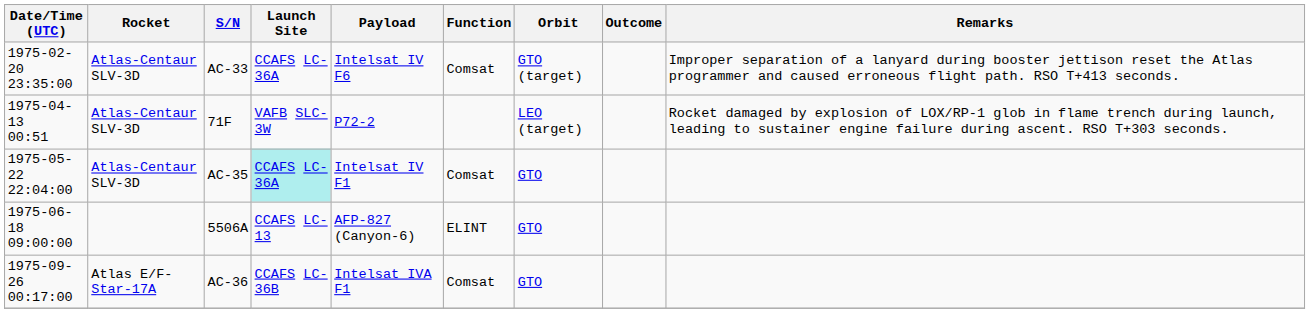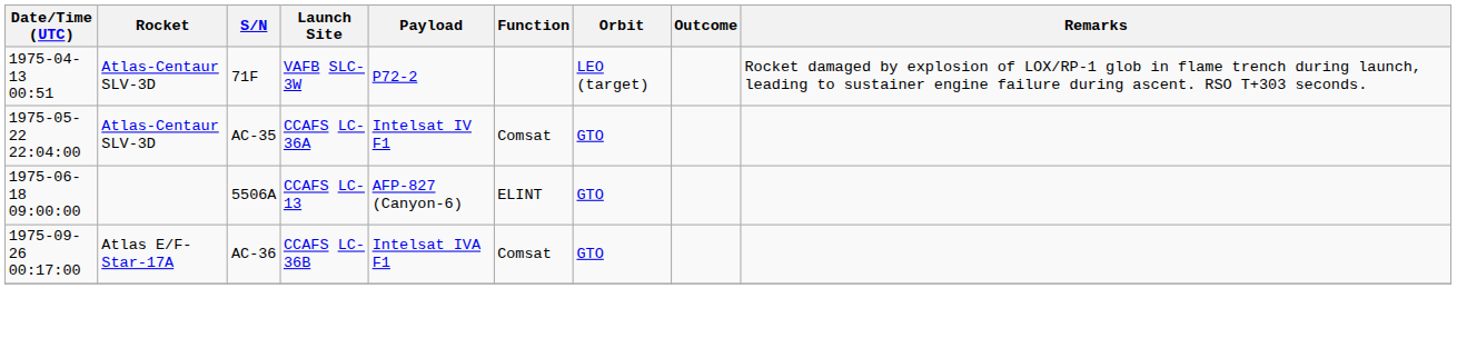 <table class="wikitable" style="margin: 1em 1em 1em 0";>
 <tr>
 <th>Date/Time<br>(<a href='#'>UTC</a>)</th>
 <th>Rocket</th>
 <th><a href='#'>S/N</a></th>
 <th>Launch Site</th>
 <th>Payload</th>
 <th>Function</th>
 <th>Orbit</th>
 <th>Outcome</th>
 <th>Remarks</th>
-</tr>
-<tr>
-<td>1975-02-20<br>23:35:00</td>
-<td><a href='#'>Atlas-Centaur</a> SLV-3D</td>
-<td>AC-33</td>
-<td><a href='#'>CCAFS</a> <a href='#'>LC-36A</a></td>
-<td><a href='#'>Intelsat IV F6</a></td>
-<td>Comsat</td>
-<td><a href='#'>GTO</a> (target)</td>
-<td></td>
-<td>Improper separation of a lanyard during booster jettison reset the Atlas programmer and caused erroneous flight path. RSO T+413 seconds.</td>
 </tr>
 <tr>
 <td>1975-04-13<br>00:51</td>
 <td><a href='#'>Atlas-Centaur</a> SLV-3D</td>
 <td>71F</td>
 <td><a href='#'>VAFB</a> <a href='#'>SLC-3W</a></td>
 <td><a href='#'>P72-2</a></td>
 <td></td>
 <td><a href='#'>LEO</a> (target)</td>
 <td></td>
 <td>Rocket damaged by explosion of LOX/RP-1 glob in flame trench during launch, leading to sustainer engine failure during ascent. RSO T+303 seconds.</td>
 </tr>
 <tr>
 <td>1975-05-22<br>22:04:00</td>
 <td><a href='#'>Atlas-Centaur</a> SLV-3D</td>
 <td>AC-35</td>
-<td style="background: paleturquoise;"><a href='#'>CCAFS</a> <a href='#'>LC-36A</a></td>
+<td><a href='#'>CCAFS</a> <a href='#'>LC-36A</a></td>
 <td><a href='#'>Intelsat IV F1</a></td>
 <td>Comsat</td>
 <td><a href='#'>GTO</a></td>
 <td></td>
 <td></td>
 </tr>
 <tr>
 <td>1975-06-18<br>09:00:00</td>
 <td></td>
 <td>5506A</td>
 <td><a href='#'>CCAFS</a> <a href='#'>LC-13</a></td>
 <td><a href='#'>AFP-827</a> (Canyon-6)</td>
 <td>ELINT</td>
 <td><a href='#'>GTO</a></td>
 <td></td>
 <td></td>
 </tr>
 <tr>
 <td>1975-09-26<br>00:17:00</td>
 <td>Atlas E/F-<a href='#'>Star-17A</a></td>
 <td>AC-36</td>
 <td><a href='#'>CCAFS</a> <a href='#'>LC-36B</a></td>
 <td><a href='#'>Intelsat IVA F1</a></td>
 <td>Comsat</td>
 <td><a href='#'>GTO</a></td>
 <td></td>
 <td></td>
 </tr>
 <tr>
 </tr>
 </table>
